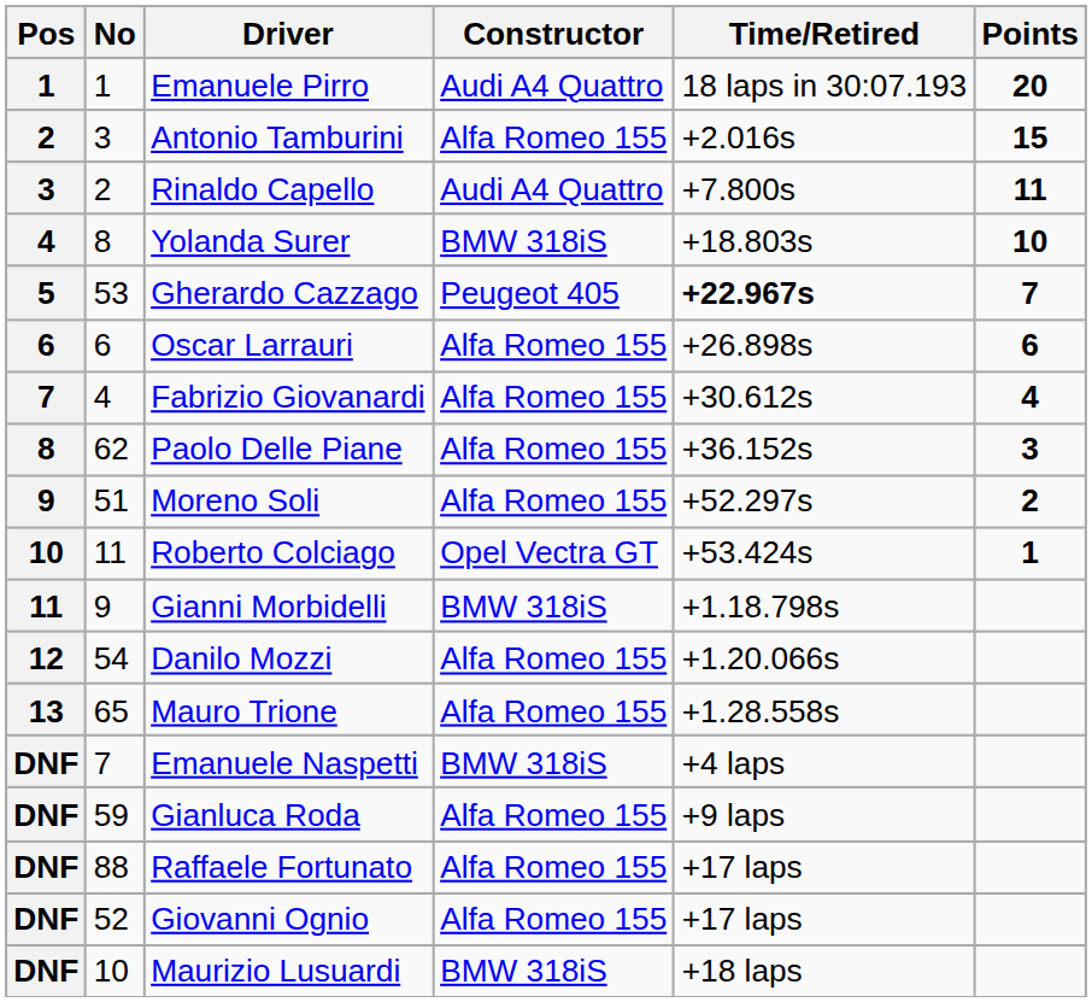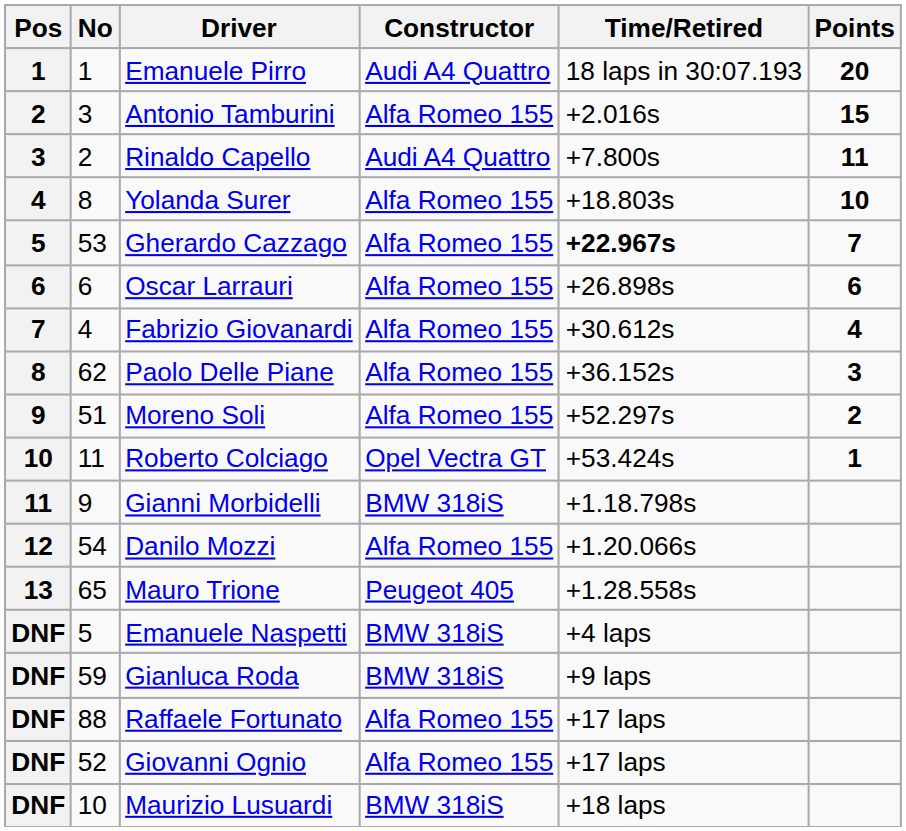 <table class="wikitable" style="font-size: 80%;">
 <tr>
 <th>Pos</th>
 <th>No</th>
 <th>Driver</th>
 <th>Constructor</th>
 <th>Time/Retired</th>
 <th>Points</th>
 </tr>
 <tr>
 <th>1</th>
 <td>1</td>
 <td> <a href='#'>Emanuele Pirro</a></td>
 <td><a href='#'>Audi A4 Quattro</a></td>
 <td>18 laps in  30:07.193</td>
 <td align=center><strong>20</strong></td>
 </tr>
 <tr>
 <th>2</th>
 <td>3</td>
 <td> <a href='#'>Antonio Tamburini</a></td>
 <td><a href='#'>Alfa Romeo 155</a></td>
 <td>+2.016s</td>
 <td align=center><strong>15</strong></td>
 </tr>
 <tr>
 <th>3</th>
 <td>2</td>
 <td> <a href='#'>Rinaldo Capello</a></td>
 <td><a href='#'>Audi A4 Quattro</a></td>
 <td>+7.800s</td>
 <td align=center><strong>11</strong></td>
 </tr>
 <tr>
 <th>4</th>
 <td>8</td>
 <td> <a href='#'>Yolanda Surer</a></td>
-<td><a href='#'>BMW 318iS</a></td>
+<td><a href='#'>Alfa Romeo 155</a></td>
 <td>+18.803s</td>
 <td align=center><strong>10</strong></td>
 </tr>
 <tr>
 <th>5</th>
 <td>53</td>
 <td> <a href='#'>Gherardo Cazzago</a></td>
-<td><a href='#'>Peugeot 405</a></td>
+<td><a href='#'>Alfa Romeo 155</a></td>
 <td><strong>+22.967s</strong></td>
 <td align=center><strong>7</strong></td>
 </tr>
 <tr>
 <th>6</th>
 <td>6</td>
 <td> <a href='#'>Oscar Larrauri</a></td>
 <td><a href='#'>Alfa Romeo 155</a></td>
 <td>+26.898s</td>
 <td align=center><strong>6</strong></td>
 </tr>
 <tr>
 <th>7</th>
 <td>4</td>
 <td> <a href='#'>Fabrizio Giovanardi</a></td>
 <td><a href='#'>Alfa Romeo 155</a></td>
 <td>+30.612s</td>
 <td align=center><strong>4</strong></td>
 </tr>
 <tr>
 <th>8</th>
 <td>62</td>
 <td> <a href='#'>Paolo Delle Piane</a></td>
 <td><a href='#'>Alfa Romeo 155</a></td>
 <td>+36.152s</td>
 <td align=center><strong>3</strong></td>
 </tr>
 <tr>
 <th>9</th>
 <td>51</td>
 <td> <a href='#'>Moreno Soli</a></td>
 <td><a href='#'>Alfa Romeo 155</a></td>
 <td>+52.297s</td>
 <td align=center><strong>2</strong></td>
 </tr>
 <tr>
 <th>10</th>
 <td>11</td>
 <td> <a href='#'>Roberto Colciago</a></td>
 <td><a href='#'> Opel Vectra GT</a></td>
 <td>+53.424s</td>
 <td align=center><strong>1</strong></td>
 </tr>
 <tr>
 <th>11</th>
 <td>9</td>
 <td> <a href='#'>Gianni Morbidelli</a></td>
 <td><a href='#'>BMW 318iS</a></td>
 <td>+1.18.798s</td>
 <td></td>
 </tr>
 <tr>
 <th>12</th>
 <td>54</td>
 <td> <a href='#'>Danilo Mozzi</a></td>
 <td><a href='#'>Alfa Romeo 155</a></td>
 <td>+1.20.066s</td>
 <td></td>
 </tr>
 <tr>
 <th>13</th>
 <td>65</td>
 <td> <a href='#'>Mauro Trione</a></td>
-<td><a href='#'>Alfa Romeo 155</a></td>
+<td><a href='#'>Peugeot 405</a></td>
 <td>+1.28.558s</td>
 <td></td>
 </tr>
 <tr>
 <th>DNF</th>
-<td>7</td>
+<td>5</td>
 <td> <a href='#'>Emanuele Naspetti</a></td>
 <td><a href='#'>BMW 318iS</a></td>
 <td>+4 laps</td>
 <td></td>
 </tr>
 <tr>
 <th>DNF</th>
 <td>59</td>
 <td> <a href='#'>Gianluca Roda</a></td>
-<td><a href='#'>Alfa Romeo 155</a></td>
+<td><a href='#'>BMW 318iS</a></td>
 <td>+9 laps</td>
 <td></td>
 </tr>
 <tr>
 <th>DNF</th>
 <td>88</td>
 <td> <a href='#'>Raffaele Fortunato</a></td>
 <td><a href='#'>Alfa Romeo 155</a></td>
 <td>+17 laps</td>
 <td></td>
 </tr>
 <tr>
 <th>DNF</th>
 <td>52</td>
 <td> <a href='#'>Giovanni Ognio</a></td>
 <td><a href='#'>Alfa Romeo 155</a></td>
 <td>+17 laps</td>
 <td></td>
 </tr>
 <tr>
 <th>DNF</th>
 <td>10</td>
 <td> <a href='#'>Maurizio Lusuardi</a></td>
 <td><a href='#'>BMW 318iS</a></td>
 <td>+18 laps</td>
 <td></td>
 </tr>
 <tr>
 </tr>
 </table>
